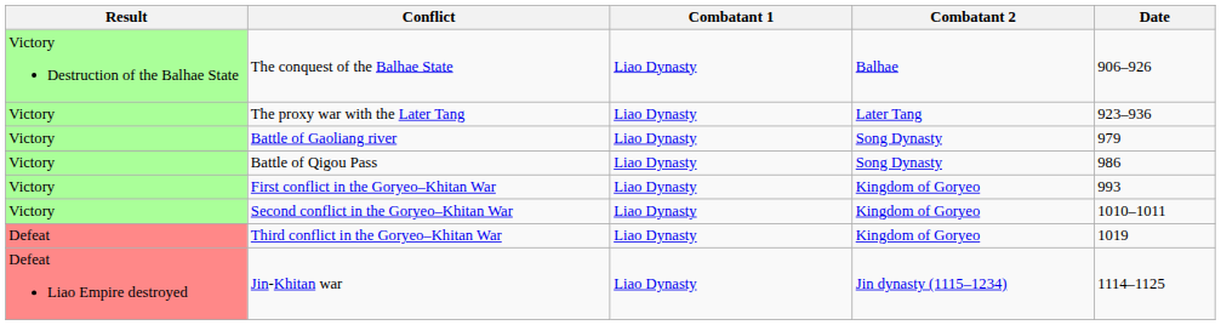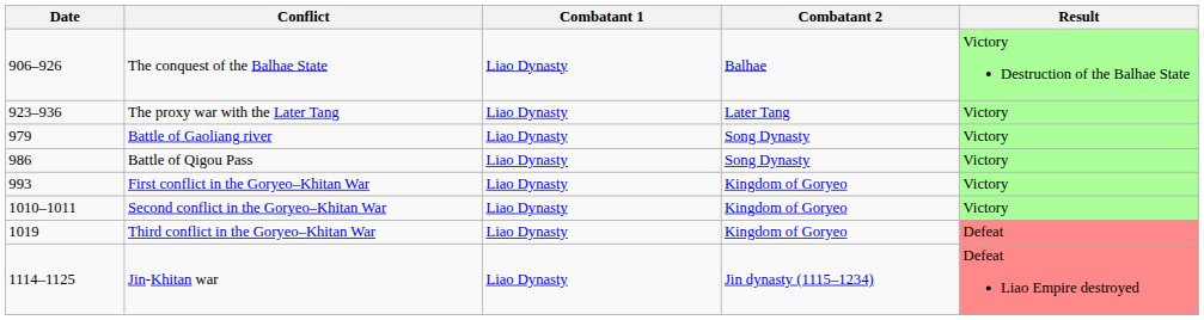 <table class="wikitable" width="100%">
 <tr>
-<th width="20%">Result</th>
+<th width="10%">Date</th>
 <th width="30%">Conflict</th>
 <th width="20%">Combatant 1</th>
 <th width="20%">Combatant 2</th>
-<th width="10%">Date</th>
+<th width="20%">Result</th>
 </tr>
 <tr>
-<td style="background:#AF9">Victory<br><ul><li>Destruction of the Balhae State</li></ul></td>
+<td>906–926</td>
 <td>The conquest of the <a href='#'>Balhae State</a></td>
 <td><a href='#'>Liao Dynasty</a></td>
 <td><a href='#'>Balhae</a></td>
-<td>906–926</td>
+<td style="background:#AF9">Victory<br><ul><li>Destruction of the Balhae State</li></ul></td>
 </tr>
 <tr>
-<td style="background:#AF9">Victory</td>
+<td>923–936</td>
 <td>The proxy war with the <a href='#'>Later Tang</a></td>
 <td><a href='#'>Liao Dynasty</a></td>
 <td><a href='#'>Later Tang</a></td>
-<td>923–936</td>
+<td style="background:#AF9">Victory</td>
 </tr>
 <tr>
-<td style="background:#AF9">Victory</td>
+<td>979</td>
 <td><a href='#'>Battle of Gaoliang river</a></td>
 <td><a href='#'>Liao Dynasty</a></td>
 <td><a href='#'>Song Dynasty</a></td>
-<td>979</td>
+<td style="background:#AF9">Victory</td>
 </tr>
 <tr>
-<td style="background:#AF9">Victory</td>
+<td>986</td>
 <td>Battle of Qigou Pass</td>
 <td><a href='#'>Liao Dynasty</a></td>
 <td><a href='#'>Song Dynasty</a></td>
-<td>986</td>
+<td style="background:#AF9">Victory</td>
 </tr>
 <tr>
-<td style="background:#AF9">Victory</td>
+<td>993</td>
 <td><a href='#'>First conflict in the Goryeo–Khitan War</a></td>
 <td><a href='#'>Liao Dynasty</a></td>
 <td><a href='#'>Kingdom of Goryeo</a></td>
-<td>993</td>
+<td style="background:#AF9">Victory</td>
 </tr>
 <tr>
-<td style="background:#AF9">Victory</td>
+<td>1010–1011</td>
 <td><a href='#'>Second conflict in the Goryeo–Khitan War</a></td>
 <td><a href='#'>Liao Dynasty</a></td>
 <td><a href='#'>Kingdom of Goryeo</a></td>
-<td>1010–1011</td>
+<td style="background:#AF9">Victory</td>
 </tr>
 <tr>
-<td style="background:#F88">Defeat</td>
+<td>1019</td>
 <td><a href='#'>Third conflict in the Goryeo–Khitan War</a></td>
 <td><a href='#'>Liao Dynasty</a></td>
 <td><a href='#'>Kingdom of Goryeo</a></td>
-<td>1019</td>
+<td style="background:#F88">Defeat</td>
 </tr>
 <tr>
-<td style="background:#F88">Defeat<br><ul><li>Liao Empire destroyed</li></ul></td>
+<td>1114–1125</td>
 <td><a href='#'>Jin</a>-<a href='#'>Khitan</a> war</td>
 <td><a href='#'>Liao Dynasty</a></td>
 <td><a href='#'>Jin dynasty (1115–1234)</a></td>
-<td>1114–1125</td>
+<td style="background:#F88">Defeat<br><ul><li>Liao Empire destroyed</li></ul></td>
 </tr>
 </table>
